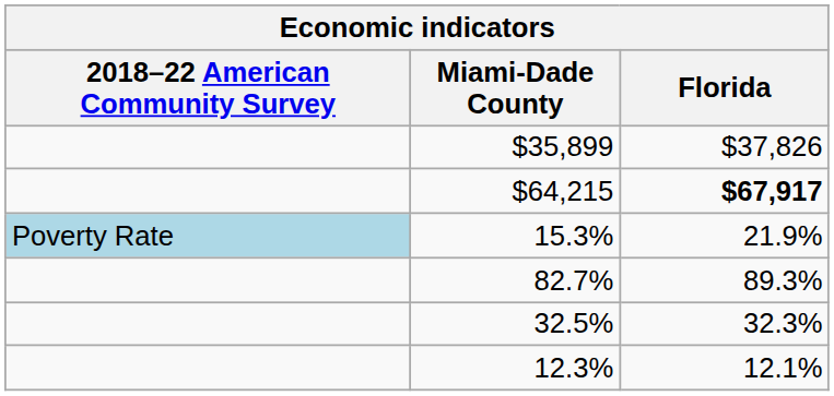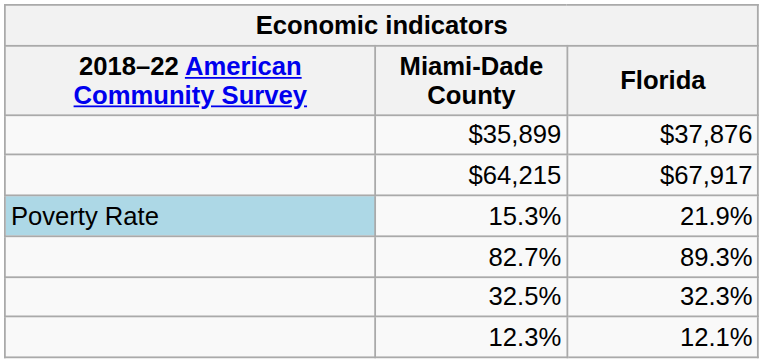 <table class="wikitable" style="font-size: 90%; text-align: right">
 <tr>
 <th colspan="4">Economic indicators</th>
 </tr>
 <tr>
 <th style="width: 14em;">2018–22 <a href='#'>American Community Survey</a></th>
 <th style="width: 7em;">Miami-Dade County</th>
 <th style="width: 7em;">Florida</th>
 </tr>
 <tr>
 <td style="text-align:left"></td>
 <td>$35,899</td>
-<td>$37,826</td>
+<td>$37,876</td>
 </tr>
 <tr>
 <td style="text-align:left"></td>
 <td>$64,215</td>
-<td><strong>$67,917</strong></td>
+<td>$67,917</td>
 </tr>
 <tr>
 <td style="background: lightblue; text-align:left">Poverty Rate</td>
 <td>15.3%</td>
 <td>21.9%</td>
 </tr>
 <tr>
 <td style="text-align:left"></td>
 <td>82.7%</td>
 <td>89.3%</td>
 </tr>
 <tr>
 <td style="text-align:left"></td>
 <td>32.5%</td>
 <td>32.3%</td>
 </tr>
 <tr>
 <td style="text-align:left"></td>
 <td>12.3%</td>
 <td>12.1%</td>
 </tr>
 </table>
